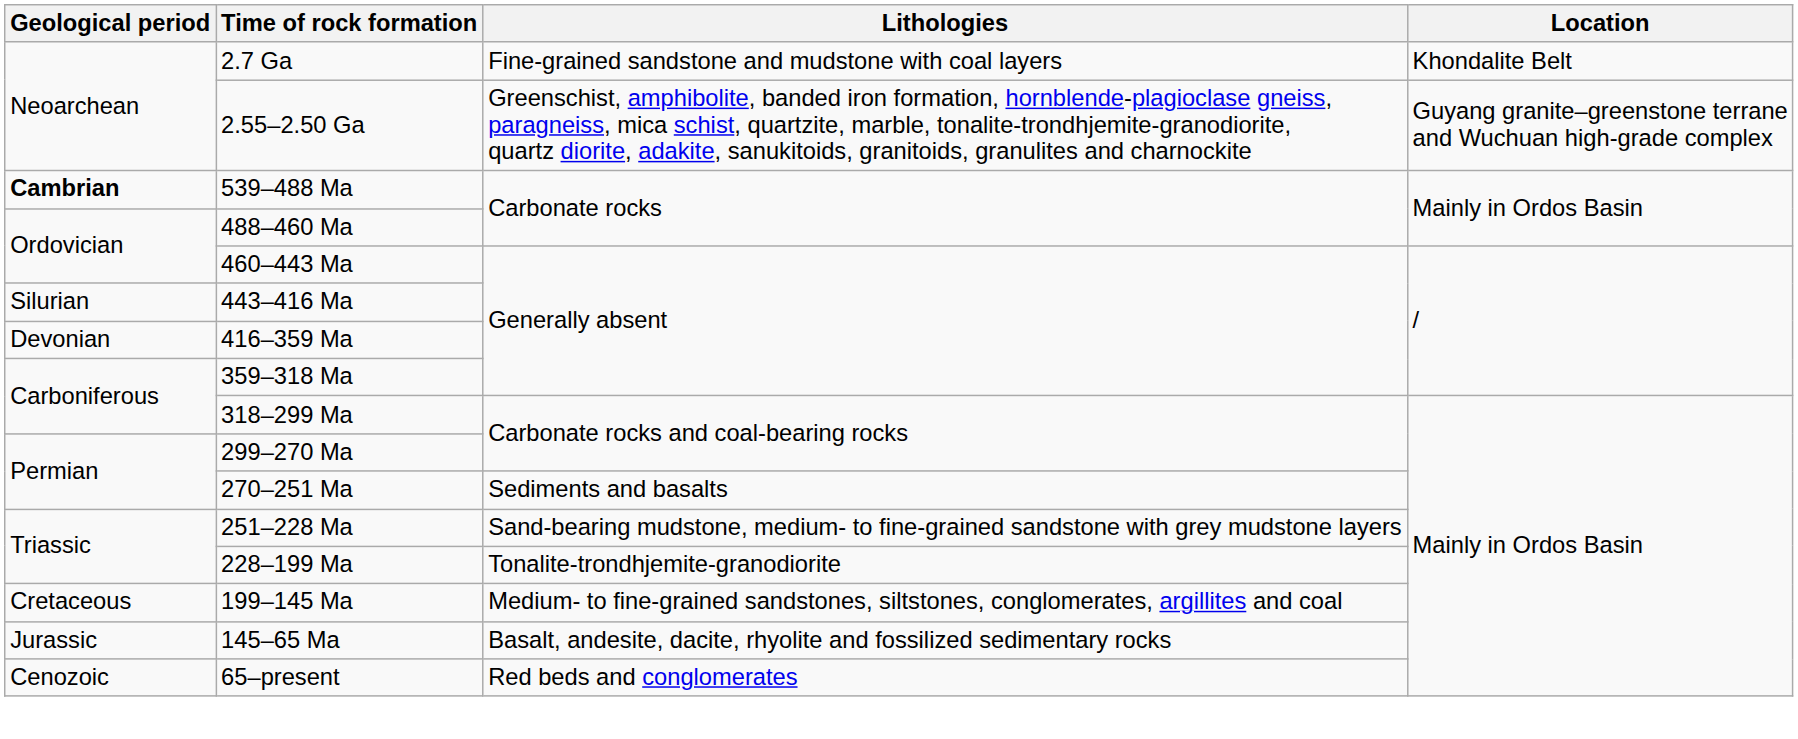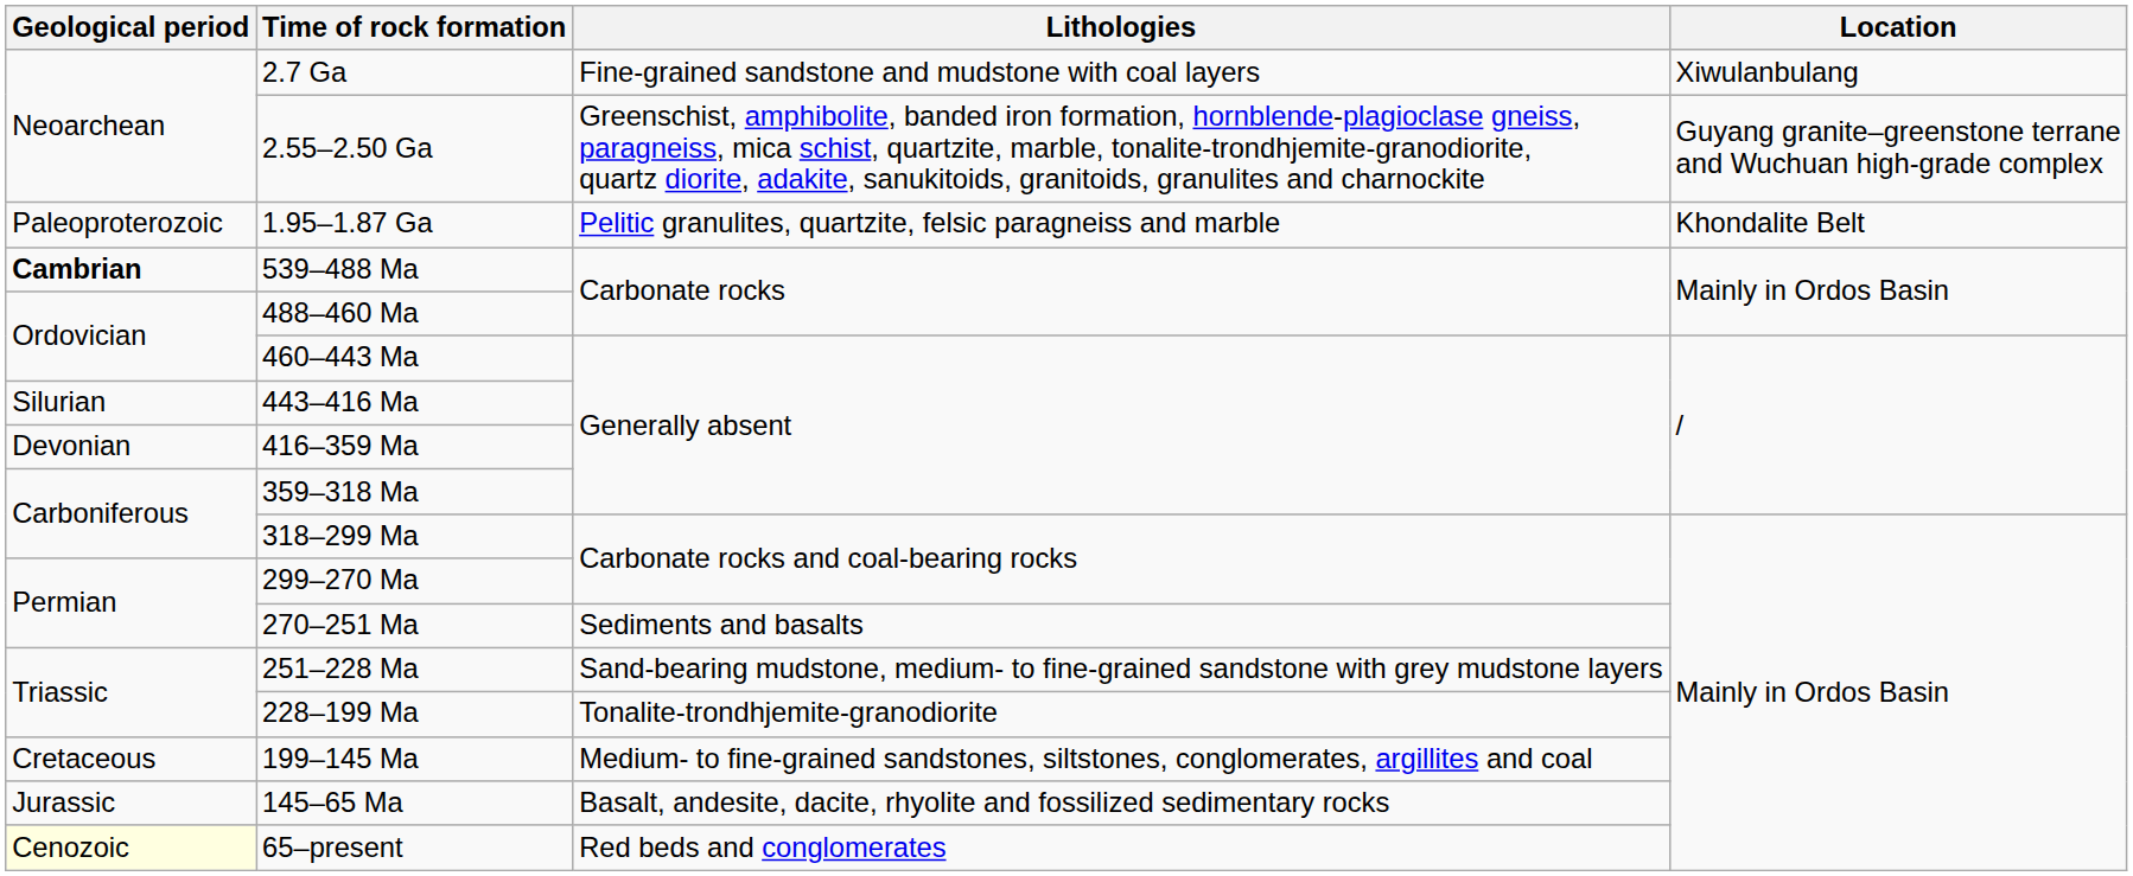 <table class="wikitable">
 <tr>
 <th>Geological period</th>
 <th>Time of rock formation</th>
 <th>Lithologies</th>
 <th>Location</th>
 </tr>
 <tr>
 <td rowspan="2">Neoarchean</td>
 <td>2.7 Ga</td>
 <td>Fine-grained sandstone and mudstone with coal layers</td>
-<td>Khondalite Belt</td>
+<td>Xiwulanbulang</td>
 </tr>
 <tr>
 <td>2.55–2.50 Ga</td>
 <td>Greenschist, <a href='#'>amphibolite</a>, banded iron formation, <a href='#'>hornblende</a>-<a href='#'>plagioclase</a> <a href='#'>gneiss</a>,<br><a href='#'>paragneiss</a>, mica <a href='#'>schist</a>, quartzite, marble, tonalite-trondhjemite-granodiorite,<br>quartz <a href='#'>diorite</a>, <a href='#'>adakite</a>, sanukitoids, granitoids, granulites and charnockite</td>
 <td>Guyang granite–greenstone terrane<br>and Wuchuan high-grade complex</td>
+</tr>
+<tr>
+<td>Paleoproterozoic</td>
+<td>1.95–1.87 Ga</td>
+<td><a href='#'>Pelitic</a> granulites, quartzite, felsic paragneiss and marble</td>
+<td>Khondalite Belt</td>
 </tr>
 <tr>
 <td><strong>Cambrian</strong></td>
 <td>539–488 Ma</td>
 <td rowspan="2">Carbonate rocks</td>
 <td rowspan="2">Mainly in Ordos Basin</td>
 </tr>
 <tr>
 <td rowspan="2">Ordovician</td>
 <td>488–460 Ma</td>
 </tr>
 <tr>
 <td>460–443 Ma</td>
 <td rowspan="4">Generally absent</td>
 <td rowspan="4">/</td>
 </tr>
 <tr>
 <td>Silurian</td>
 <td>443–416 Ma</td>
 </tr>
 <tr>
 <td>Devonian</td>
 <td>416–359 Ma</td>
 </tr>
 <tr>
 <td rowspan="2">Carboniferous</td>
 <td>359–318 Ma</td>
 </tr>
 <tr>
 <td>318–299 Ma</td>
 <td rowspan="2">Carbonate rocks and coal-bearing rocks</td>
 <td rowspan="8">Mainly in Ordos Basin</td>
 </tr>
 <tr>
 <td rowspan="2">Permian</td>
 <td>299–270 Ma</td>
 </tr>
 <tr>
 <td>270–251 Ma</td>
 <td>Sediments and basalts</td>
 </tr>
 <tr>
 <td rowspan="2">Triassic</td>
 <td>251–228 Ma</td>
 <td>Sand-bearing mudstone, medium- to fine-grained sandstone with grey mudstone layers</td>
 </tr>
 <tr>
 <td>228–199 Ma</td>
 <td>Tonalite-trondhjemite-granodiorite</td>
 </tr>
 <tr>
 <td>Cretaceous</td>
 <td>199–145 Ma</td>
 <td>Medium- to fine-grained sandstones, siltstones, conglomerates, <a href='#'>argillites</a> and coal</td>
 </tr>
 <tr>
 <td>Jurassic</td>
 <td>145–65 Ma</td>
 <td>Basalt, andesite, dacite, rhyolite and fossilized sedimentary rocks</td>
 </tr>
 <tr>
-<td>Cenozoic</td>
+<td style="background: lightyellow;">Cenozoic</td>
 <td>65–present</td>
 <td>Red beds and <a href='#'>conglomerates</a></td>
 </tr>
 </table>
